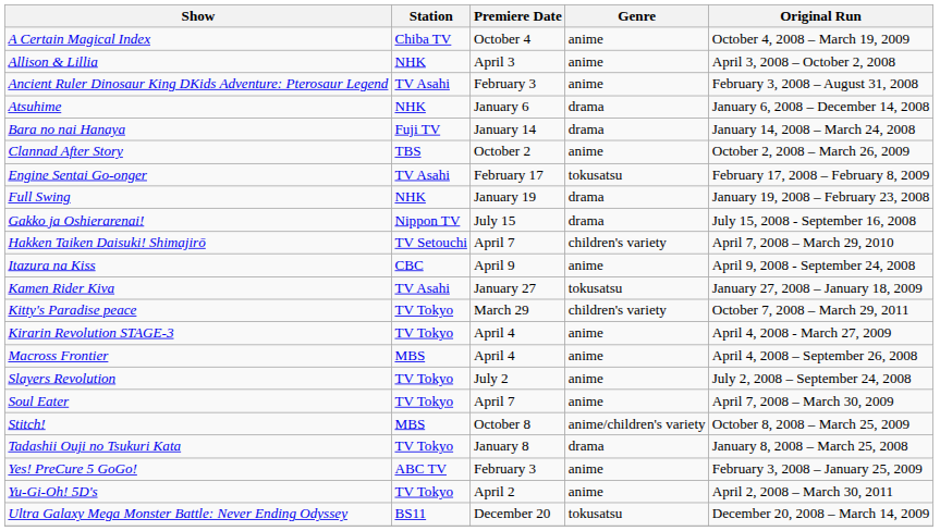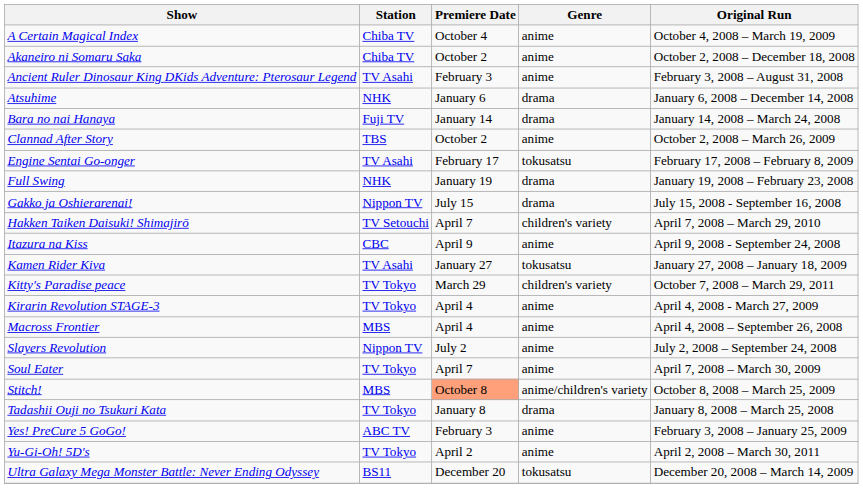 <table class="wikitable sortable">
 <tr>
 <th>Show</th>
 <th>Station</th>
 <th>Premiere Date</th>
 <th>Genre</th>
 <th>Original Run</th>
 </tr>
 <tr>
 <td><em><a href='#'>A Certain Magical Index</a></em></td>
 <td><a href='#'>Chiba TV</a></td>
 <td>October 4</td>
 <td>anime</td>
 <td>October 4, 2008 – March 19, 2009</td>
 </tr>
 <tr>
-<td><em><a href='#'>Allison & Lillia</a></em></td>
-<td><a href='#'>NHK</a></td>
-<td>April 3</td>
+<td><em><a href='#'>Akaneiro ni Somaru Saka</a></em></td>
+<td><a href='#'>Chiba TV</a></td>
+<td>October 2</td>
 <td>anime</td>
-<td>April 3, 2008 – October 2, 2008</td>
+<td>October 2, 2008 – December 18, 2008</td>
 </tr>
 <tr>
 <td><em><a href='#'>Ancient Ruler Dinosaur King DKids Adventure: Pterosaur Legend</a></em></td>
 <td><a href='#'>TV Asahi</a></td>
 <td>February 3</td>
 <td>anime</td>
 <td>February 3, 2008 – August 31, 2008</td>
 </tr>
 <tr>
 <td><em><a href='#'>Atsuhime</a></em></td>
 <td><a href='#'>NHK</a></td>
 <td>January 6</td>
 <td>drama</td>
 <td>January 6, 2008 – December 14, 2008</td>
 </tr>
 <tr>
 <td><em><a href='#'>Bara no nai Hanaya</a></em></td>
 <td><a href='#'>Fuji TV</a></td>
 <td>January 14</td>
 <td>drama</td>
 <td>January 14, 2008 – March 24, 2008</td>
 </tr>
 <tr>
 <td><em><a href='#'>Clannad After Story</a></em></td>
 <td><a href='#'>TBS</a></td>
 <td>October 2</td>
 <td>anime</td>
 <td>October 2, 2008 – March 26, 2009</td>
 </tr>
 <tr>
 <td><em><a href='#'>Engine Sentai Go-onger</a></em></td>
 <td><a href='#'>TV Asahi</a></td>
 <td>February 17</td>
 <td>tokusatsu</td>
 <td>February 17, 2008 – February 8, 2009</td>
 </tr>
 <tr>
 <td><em><a href='#'>Full Swing</a></em></td>
 <td><a href='#'>NHK</a></td>
 <td>January 19</td>
 <td>drama</td>
 <td>January 19, 2008 – February 23, 2008</td>
 </tr>
 <tr>
 <td><em><a href='#'>Gakko ja Oshierarenai!</a></em></td>
 <td><a href='#'>Nippon TV</a></td>
 <td>July 15</td>
 <td>drama</td>
 <td>July 15, 2008 - September 16, 2008</td>
 </tr>
 <tr>
 <td><em><a href='#'>Hakken Taiken Daisuki! Shimajirō</a></em></td>
 <td><a href='#'>TV Setouchi</a></td>
 <td>April 7</td>
 <td>children's variety</td>
 <td>April 7, 2008 – March 29, 2010</td>
 </tr>
 <tr>
 <td><em><a href='#'>Itazura na Kiss</a></em></td>
 <td><a href='#'>CBC</a></td>
 <td>April 9</td>
 <td>anime</td>
 <td>April 9, 2008 - September 24, 2008</td>
 </tr>
 <tr>
 <td><em><a href='#'>Kamen Rider Kiva</a></em></td>
 <td><a href='#'>TV Asahi</a></td>
 <td>January 27</td>
 <td>tokusatsu</td>
 <td>January 27, 2008 – January 18, 2009</td>
 </tr>
 <tr>
 <td><em><a href='#'>Kitty's Paradise peace</a></em></td>
 <td><a href='#'>TV Tokyo</a></td>
 <td>March 29</td>
 <td>children's variety</td>
 <td>October 7, 2008 – March 29, 2011</td>
 </tr>
 <tr>
 <td><em><a href='#'>Kirarin Revolution STAGE-3</a></em></td>
 <td><a href='#'>TV Tokyo</a></td>
 <td>April 4</td>
 <td>anime</td>
 <td>April 4, 2008 - March 27, 2009</td>
 </tr>
 <tr>
 <td><em><a href='#'>Macross Frontier</a></em></td>
 <td><a href='#'>MBS</a></td>
 <td>April 4</td>
 <td>anime</td>
 <td>April 4, 2008 – September 26, 2008</td>
 </tr>
 <tr>
 <td><em><a href='#'>Slayers Revolution</a></em></td>
-<td><a href='#'>TV Tokyo</a></td>
+<td><a href='#'>Nippon TV</a></td>
 <td>July 2</td>
 <td>anime</td>
 <td>July 2, 2008 – September 24, 2008</td>
 </tr>
 <tr>
 <td><em><a href='#'>Soul Eater</a></em></td>
 <td><a href='#'>TV Tokyo</a></td>
 <td>April 7</td>
 <td>anime</td>
 <td>April 7, 2008 – March 30, 2009</td>
 </tr>
 <tr>
 <td><em><a href='#'>Stitch!</a></em></td>
 <td><a href='#'>MBS</a></td>
-<td>October 8</td>
+<td style="background: lightsalmon;">October 8</td>
 <td>anime/children's variety</td>
 <td>October 8, 2008 – March 25, 2009</td>
 </tr>
 <tr>
 <td><em><a href='#'>Tadashii Ouji no Tsukuri Kata</a></em></td>
 <td><a href='#'>TV Tokyo</a></td>
 <td>January 8</td>
 <td>drama</td>
 <td>January 8, 2008 – March 25, 2008</td>
 </tr>
 <tr>
 <td><em><a href='#'>Yes! PreCure 5 GoGo!</a></em></td>
 <td><a href='#'>ABC TV</a></td>
 <td>February 3</td>
 <td>anime</td>
 <td>February 3, 2008 – January 25, 2009</td>
 </tr>
 <tr>
 <td><em><a href='#'>Yu-Gi-Oh! 5D's</a></em></td>
 <td><a href='#'>TV Tokyo</a></td>
 <td>April 2</td>
 <td>anime</td>
 <td>April 2, 2008 – March 30, 2011</td>
 </tr>
 <tr>
 <td><em><a href='#'>Ultra Galaxy Mega Monster Battle: Never Ending Odyssey</a></em></td>
 <td><a href='#'>BS11</a></td>
 <td>December 20</td>
 <td>tokusatsu</td>
 <td>December 20, 2008 – March 14, 2009</td>
 </tr>
 <tr>
 </tr>
 </table>
